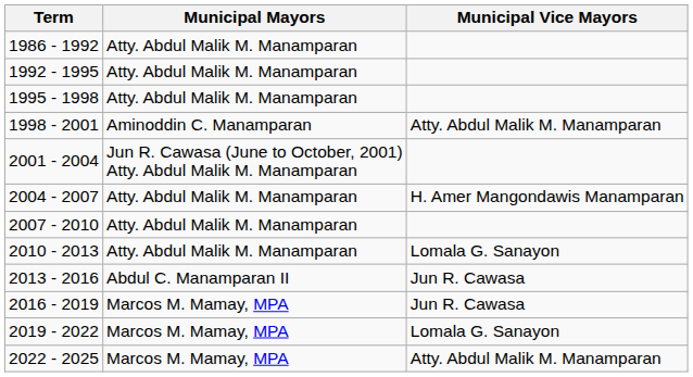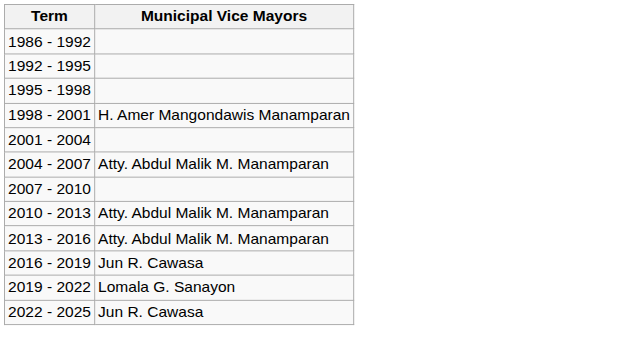 <table class="wikitable sortable">
 <tr>
 <th>Term</th>
-<th>Municipal Mayors</th>
 <th>Municipal Vice Mayors</th>
 </tr>
 <tr>
 <td>1986 - 1992</td>
-<td>Atty. Abdul Malik M. Manamparan</td>
 <td></td>
 </tr>
 <tr>
 <td>1992 - 1995</td>
-<td>Atty. Abdul Malik M. Manamparan</td>
 <td></td>
 </tr>
 <tr>
 <td>1995 - 1998</td>
-<td>Atty. Abdul Malik M. Manamparan</td>
 <td></td>
 </tr>
 <tr>
 <td>1998 - 2001</td>
-<td>Aminoddin C. Manamparan</td>
-<td>Atty. Abdul Malik M. Manamparan</td>
+<td>H. Amer Mangondawis Manamparan</td>
 </tr>
 <tr>
 <td>2001 - 2004</td>
-<td>Jun R. Cawasa (June to October, 2001)<br>Atty. Abdul Malik M. Manamparan</td>
 <td></td>
 </tr>
 <tr>
 <td>2004 - 2007</td>
 <td>Atty. Abdul Malik M. Manamparan</td>
-<td>H. Amer Mangondawis Manamparan</td>
 </tr>
 <tr>
 <td>2007 - 2010</td>
-<td>Atty. Abdul Malik M. Manamparan</td>
 <td></td>
 </tr>
 <tr>
 <td>2010 - 2013</td>
 <td>Atty. Abdul Malik M. Manamparan</td>
-<td>Lomala G. Sanayon</td>
 </tr>
 <tr>
 <td>2013 - 2016</td>
-<td>Abdul C. Manamparan II</td>
-<td>Jun R. Cawasa</td>
+<td>Atty. Abdul Malik M. Manamparan</td>
 </tr>
 <tr>
 <td>2016 - 2019</td>
-<td>Marcos M. Mamay, <a href='#'>MPA</a></td>
 <td>Jun R. Cawasa</td>
 </tr>
 <tr>
 <td>2019 - 2022</td>
-<td>Marcos M. Mamay, <a href='#'>MPA</a></td>
 <td>Lomala G. Sanayon</td>
 </tr>
 <tr>
 <td>2022 - 2025</td>
-<td>Marcos M. Mamay, <a href='#'>MPA</a></td>
-<td>Atty. Abdul Malik M. Manamparan</td>
+<td>Jun R. Cawasa</td>
 </tr>
 </table>
